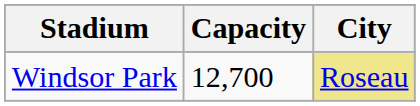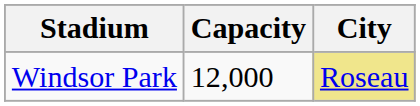 <table class="wikitable sortable">
 <tr>
 <th>Stadium</th>
 <th>Capacity</th>
 <th>City</th>
 </tr>
 <tr>
 <td><a href='#'>Windsor Park</a></td>
-<td>12,700</td>
+<td>12,000</td>
 <td style="background: khaki;"><a href='#'>Roseau</a></td>
 </tr>
 </table>
